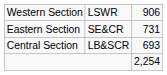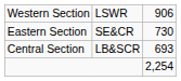 <table class="wikitable">
 <tr>
 <td>Western Section</td>
 <td>LSWR</td>
 <td style="text-align: right;">906</td>
 </tr>
 <tr>
 <td>Eastern Section</td>
 <td>SE&CR</td>
-<td style="text-align: right;">731</td>
+<td style="text-align: right;">730</td>
 </tr>
 <tr>
 <td>Central Section</td>
 <td>LB&SCR</td>
 <td style="text-align: right;">693</td>
 </tr>
 <tr>
 <td colspan=2></td>
 <td style="text-align: right;">2,254</td>
 </tr>
 </table>
